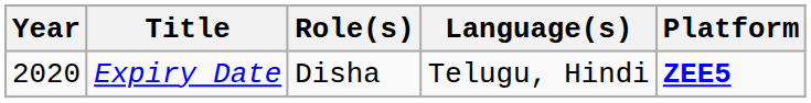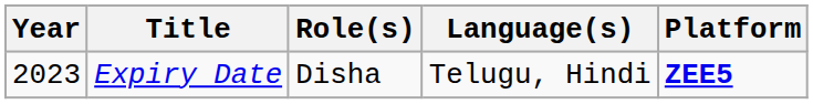 <table class="wikitable">
 <tr>
 <th>Year</th>
 <th>Title</th>
 <th>Role(s)</th>
 <th>Language(s)</th>
 <th>Platform</th>
 </tr>
 <tr>
-<td>2020</td>
+<td>2023</td>
 <td><a href='#'><em>Expiry Date</em></a></td>
 <td>Disha</td>
 <td>Telugu, Hindi</td>
 <td><strong><a href='#'>ZEE5</a></strong></td>
 </tr>
 </table>
